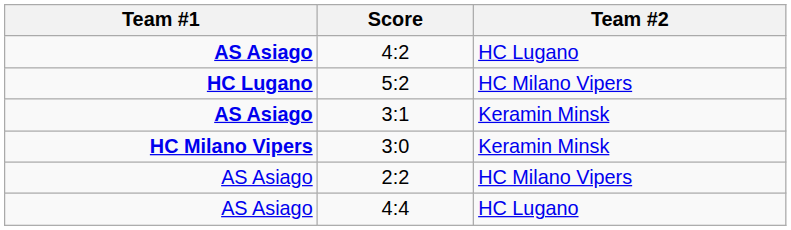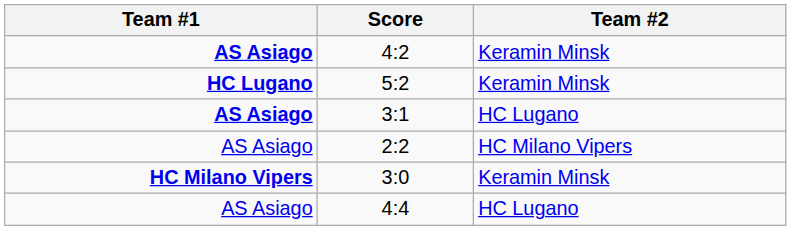 <table class="wikitable" style="text-align: center;">
 <tr>
 <th width=22%>Team #1</th>
 <th width=11%>Score</th>
 <th width=22%>Team #2</th>
 </tr>
 <tr>
 <td style="text-align: right;"><strong><a href='#'>AS Asiago</a></strong> </td>
 <td>4:2</td>
-<td style="text-align: left;"> <a href='#'>HC Lugano</a></td>
+<td style="text-align: left;"> <a href='#'>Keramin Minsk</a></td>
 </tr>
 <tr>
 <td style="text-align: right;"><strong><a href='#'>HC Lugano</a></strong> </td>
 <td>5:2</td>
-<td style="text-align: left;"> <a href='#'>HC Milano Vipers</a></td>
+<td style="text-align: left;"> <a href='#'>Keramin Minsk</a></td>
 </tr>
 <tr>
 <td style="text-align: right;"><strong><a href='#'>AS Asiago</a></strong> </td>
 <td>3:1</td>
-<td style="text-align: left;"> <a href='#'>Keramin Minsk</a></td>
+<td style="text-align: left;"> <a href='#'>HC Lugano</a></td>
+</tr>
+<tr>
+<td style="text-align: right;"><a href='#'>AS Asiago</a> </td>
+<td>2:2</td>
+<td style="text-align: left;"> <a href='#'>HC Milano Vipers</a></td>
 </tr>
 <tr>
 <td style="text-align: right;"><strong><a href='#'>HC Milano Vipers</a></strong> </td>
 <td>3:0</td>
 <td style="text-align: left;"> <a href='#'>Keramin Minsk</a></td>
 </tr>
 <tr>
 <td style="text-align: right;"><a href='#'>AS Asiago</a> </td>
-<td>2:2</td>
-<td style="text-align: left;"> <a href='#'>HC Milano Vipers</a></td>
-</tr>
-<tr>
-<td style="text-align: right;"><a href='#'>AS Asiago</a> </td>
 <td>4:4</td>
 <td style="text-align: left;"> <a href='#'>HC Lugano</a></td>
 </tr>
 </table>
